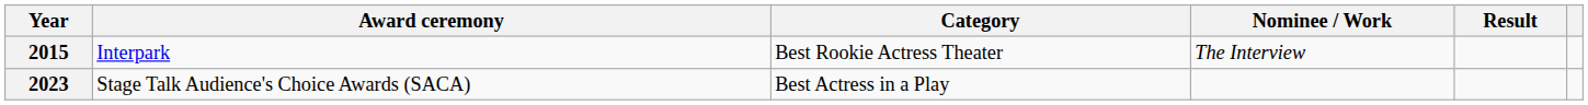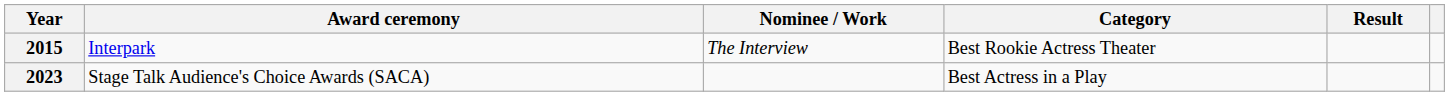 <table class="wikitable sortable plainrowheaders" style="clear:none; font-size:100%; padding:0 auto; width:100%; margin:auto">
 <tr>
 <th scope="col">Year</th>
 <th scope="col">Award ceremony</th>
+<th scope="col">Nominee / Work</th>
 <th scope="col">Category</th>
-<th scope="col">Nominee / Work</th>
 <th scope="col">Result</th>
 <th scope="col" class="unsortable"></th>
 </tr>
 <tr>
 <th scope="row">2015</th>
 <td><a href='#'>Interpark</a> </td>
+<td><em>The Interview</em></td>
 <td>Best Rookie Actress Theater</td>
-<td><em>The Interview</em></td>
 <td></td>
 <td style="text-align:center"></td>
 </tr>
 <tr>
 <th scope="row">2023</th>
 <td scope="row">Stage Talk Audience's Choice Awards (SACA)</td>
+<td></td>
 <td>Best Actress in a Play</td>
-<td></td>
 <td></td>
 <td style="text-align:center"></td>
 </tr>
 </table>
